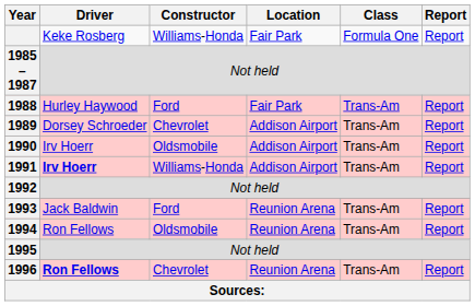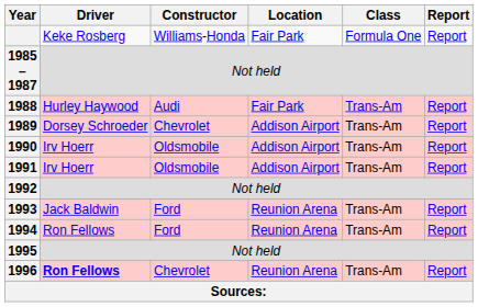 <table class="wikitable" style="font-size: 95%;">
 <tr>
 <th>Year</th>
 <th>Driver</th>
 <th>Constructor</th>
 <th>Location</th>
 <th>Class</th>
 <th>Report</th>
 </tr>
 <tr>
 <th></th>
 <td> <a href='#'>Keke Rosberg</a></td>
 <td><a href='#'>Williams</a>-<a href='#'>Honda</a></td>
 <td><a href='#'>Fair Park</a></td>
 <td><a href='#'>Formula One</a></td>
 <td><a href='#'>Report</a></td>
 </tr>
 <tr style="background:#ddd;">
 <th>1985<br>–<br>1987</th>
 <td align=center colspan=5><em>Not held</em></td>
 </tr>
 <tr style="background:#fcc;">
 <th>1988</th>
 <td> <a href='#'>Hurley Haywood</a></td>
-<td><a href='#'>Ford</a></td>
+<td><a href='#'>Audi</a></td>
 <td><a href='#'>Fair Park</a></td>
 <td><a href='#'>Trans-Am</a></td>
 <td><a href='#'>Report</a></td>
 </tr>
 <tr style="background:#fcc;">
 <th>1989</th>
 <td> <a href='#'>Dorsey Schroeder</a></td>
 <td><a href='#'>Chevrolet</a></td>
 <td><a href='#'>Addison Airport</a></td>
 <td>Trans-Am</td>
 <td><a href='#'>Report</a></td>
 </tr>
 <tr style="background:#fcc;">
 <th>1990</th>
 <td> <a href='#'>Irv Hoerr</a></td>
 <td><a href='#'>Oldsmobile</a></td>
 <td><a href='#'>Addison Airport</a></td>
 <td>Trans-Am</td>
 <td><a href='#'>Report</a></td>
 </tr>
 <tr style="background:#fcc;">
 <th>1991</th>
-<td><strong> <a href='#'>Irv Hoerr</a></strong></td>
-<td><a href='#'>Williams</a>-<a href='#'>Honda</a></td>
+<td> <a href='#'>Irv Hoerr</a></td>
+<td><a href='#'>Oldsmobile</a></td>
 <td><a href='#'>Addison Airport</a></td>
 <td>Trans-Am</td>
 <td><a href='#'>Report</a></td>
 </tr>
 <tr style="background:#DDDDDD;">
 <th>1992</th>
 <td align=center colspan=5><em>Not held</em></td>
 </tr>
 <tr style="background:#fcc;">
 <th>1993</th>
 <td> <a href='#'>Jack Baldwin</a></td>
 <td><a href='#'>Ford</a></td>
 <td><a href='#'>Reunion Arena</a></td>
 <td>Trans-Am</td>
 <td><a href='#'>Report</a></td>
 </tr>
 <tr style="background:#fcc;">
 <th>1994</th>
 <td> <a href='#'>Ron Fellows</a></td>
-<td><a href='#'>Oldsmobile</a></td>
+<td><a href='#'>Ford</a></td>
 <td><a href='#'>Reunion Arena</a></td>
 <td>Trans-Am</td>
 <td><a href='#'>Report</a></td>
 </tr>
 <tr style="background:#DDDDDD;">
 <th>1995</th>
 <td align=center colspan=5><em>Not held</em></td>
 </tr>
 <tr style="background:#fcc;">
 <th>1996</th>
 <td><strong> <a href='#'>Ron Fellows</a></strong></td>
 <td><a href='#'>Chevrolet</a></td>
 <td><a href='#'>Reunion Arena</a></td>
 <td>Trans-Am</td>
 <td><a href='#'>Report</a></td>
 </tr>
 <tr>
 <th colspan="6">Sources:</th>
 </tr>
 </table>
